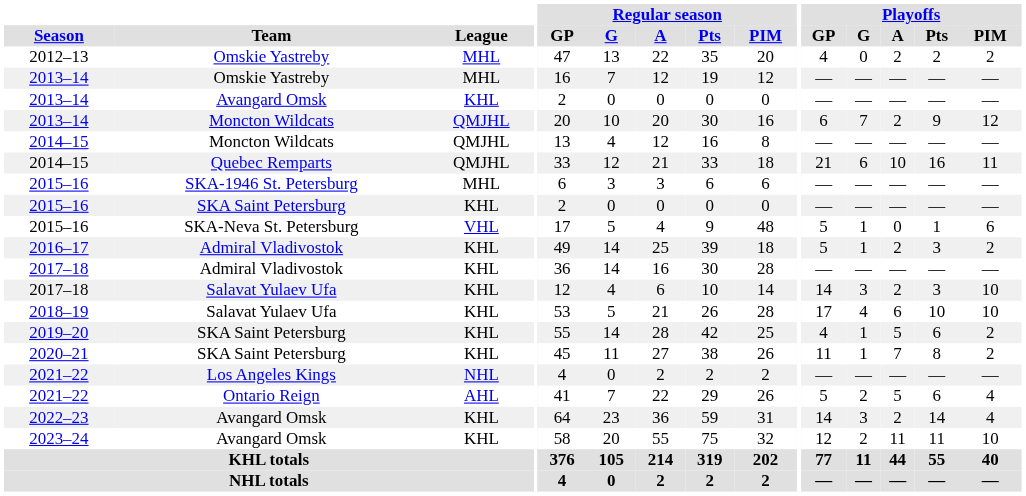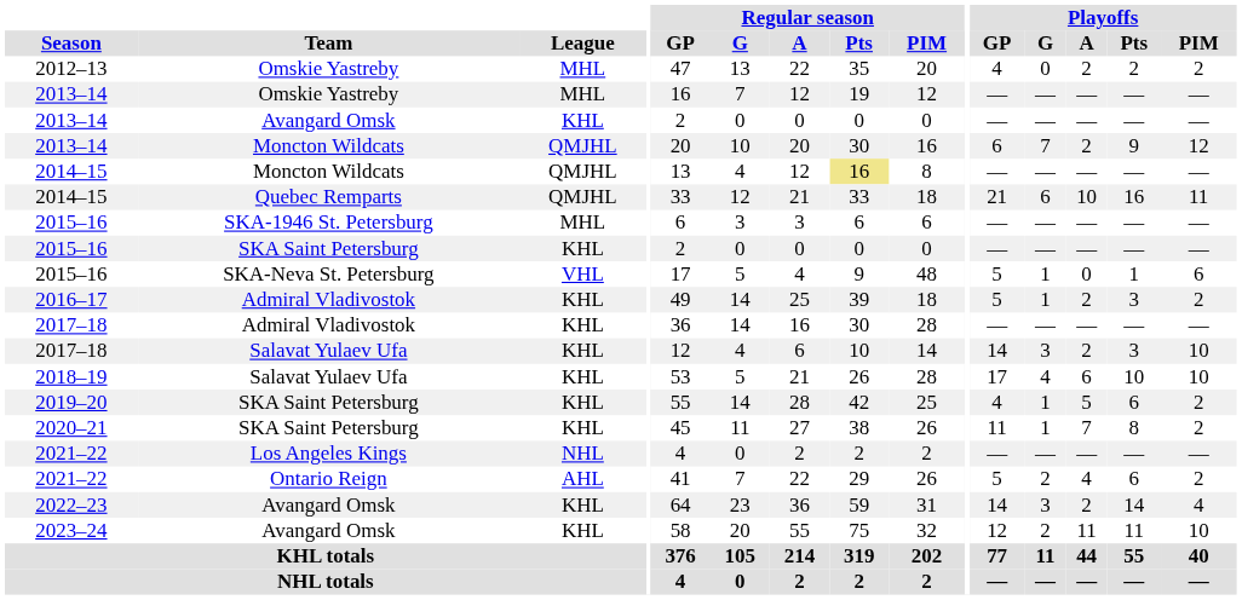 <table border="0" cellpadding="1" cellspacing="0" style="text-align:center; width:60em">
 <tr bgcolor="#e0e0e0">
 <th colspan="3" bgcolor="#ffffff"></th>
 <th rowspan="99" bgcolor="#ffffff"></th>
 <th colspan="5"><a href='#'>Regular season</a></th>
 <th rowspan="99" bgcolor="#ffffff"></th>
 <th colspan="5"><a href='#'>Playoffs</a></th>
 </tr>
 <tr bgcolor="#e0e0e0">
 <th><a href='#'>Season</a></th>
 <th>Team</th>
 <th>League</th>
 <th>GP</th>
 <th><a href='#'>G</a></th>
 <th><a href='#'>A</a></th>
 <th><a href='#'>Pts</a></th>
 <th><a href='#'>PIM</a></th>
 <th>GP</th>
 <th>G</th>
 <th>A</th>
 <th>Pts</th>
 <th>PIM</th>
 </tr>
 <tr>
 <td 2012–13 MHL season>2012–13</td>
 <td><a href='#'>Omskie Yastreby</a></td>
 <td><a href='#'>MHL</a></td>
 <td>47</td>
 <td>13</td>
 <td>22</td>
 <td>35</td>
 <td>20</td>
 <td>4</td>
 <td>0</td>
 <td>2</td>
 <td>2</td>
 <td>2</td>
 </tr>
 <tr bgcolor="#f0f0f0">
 <td><a href='#'>2013–14</a></td>
 <td>Omskie Yastreby</td>
 <td>MHL</td>
 <td>16</td>
 <td>7</td>
 <td>12</td>
 <td>19</td>
 <td>12</td>
 <td>—</td>
 <td>—</td>
 <td>—</td>
 <td>—</td>
 <td>—</td>
 </tr>
 <tr>
 <td><a href='#'>2013–14</a></td>
 <td><a href='#'>Avangard Omsk</a></td>
 <td><a href='#'>KHL</a></td>
 <td>2</td>
 <td>0</td>
 <td>0</td>
 <td>0</td>
 <td>0</td>
 <td>—</td>
 <td>—</td>
 <td>—</td>
 <td>—</td>
 <td>—</td>
 </tr>
 <tr bgcolor="#f0f0f0">
 <td><a href='#'>2013–14</a></td>
 <td><a href='#'>Moncton Wildcats</a></td>
 <td><a href='#'>QMJHL</a></td>
 <td>20</td>
 <td>10</td>
 <td>20</td>
 <td>30</td>
 <td>16</td>
 <td>6</td>
 <td>7</td>
 <td>2</td>
 <td>9</td>
 <td>12</td>
 </tr>
 <tr>
 <td><a href='#'>2014–15</a></td>
 <td>Moncton Wildcats</td>
 <td>QMJHL</td>
 <td>13</td>
 <td>4</td>
 <td>12</td>
-<td>16</td>
+<td style="background: khaki;">16</td>
 <td>8</td>
 <td>—</td>
 <td>—</td>
 <td>—</td>
 <td>—</td>
 <td>—</td>
 </tr>
 <tr bgcolor="#f0f0f0">
 <td>2014–15</td>
 <td><a href='#'>Quebec Remparts</a></td>
 <td>QMJHL</td>
 <td>33</td>
 <td>12</td>
 <td>21</td>
 <td>33</td>
 <td>18</td>
 <td>21</td>
 <td>6</td>
 <td>10</td>
 <td>16</td>
 <td>11</td>
 </tr>
 <tr>
 <td><a href='#'>2015–16</a></td>
 <td><a href='#'>SKA-1946 St. Petersburg</a></td>
 <td>MHL</td>
 <td>6</td>
 <td>3</td>
 <td>3</td>
 <td>6</td>
 <td>6</td>
 <td>—</td>
 <td>—</td>
 <td>—</td>
 <td>—</td>
 <td>—</td>
 </tr>
 <tr bgcolor="#f0f0f0">
 <td><a href='#'>2015–16</a></td>
 <td><a href='#'>SKA Saint Petersburg</a></td>
 <td>KHL</td>
 <td>2</td>
 <td>0</td>
 <td>0</td>
 <td>0</td>
 <td>0</td>
 <td>—</td>
 <td>—</td>
 <td>—</td>
 <td>—</td>
 <td>—</td>
 </tr>
 <tr>
 <td>2015–16</td>
 <td>SKA-Neva St. Petersburg</td>
 <td><a href='#'>VHL</a></td>
 <td>17</td>
 <td>5</td>
 <td>4</td>
 <td>9</td>
 <td>48</td>
 <td>5</td>
 <td>1</td>
 <td>0</td>
 <td>1</td>
 <td>6</td>
 </tr>
 <tr bgcolor="#f0f0f0">
 <td><a href='#'>2016–17</a></td>
 <td><a href='#'>Admiral Vladivostok</a></td>
 <td>KHL</td>
 <td>49</td>
 <td>14</td>
 <td>25</td>
 <td>39</td>
 <td>18</td>
 <td>5</td>
 <td>1</td>
 <td>2</td>
 <td>3</td>
 <td>2</td>
 </tr>
 <tr>
 <td><a href='#'>2017–18</a></td>
 <td>Admiral Vladivostok</td>
 <td>KHL</td>
 <td>36</td>
 <td>14</td>
 <td>16</td>
 <td>30</td>
 <td>28</td>
 <td>—</td>
 <td>—</td>
 <td>—</td>
 <td>—</td>
 <td>—</td>
 </tr>
 <tr bgcolor="#f0f0f0">
 <td>2017–18</td>
 <td><a href='#'>Salavat Yulaev Ufa</a></td>
 <td>KHL</td>
 <td>12</td>
 <td>4</td>
 <td>6</td>
 <td>10</td>
 <td>14</td>
 <td>14</td>
 <td>3</td>
 <td>2</td>
 <td>3</td>
 <td>10</td>
 </tr>
 <tr>
 <td><a href='#'>2018–19</a></td>
 <td>Salavat Yulaev Ufa</td>
 <td>KHL</td>
 <td>53</td>
 <td>5</td>
 <td>21</td>
 <td>26</td>
 <td>28</td>
 <td>17</td>
 <td>4</td>
 <td>6</td>
 <td>10</td>
 <td>10</td>
 </tr>
 <tr bgcolor="#f0f0f0">
 <td><a href='#'>2019–20</a></td>
 <td>SKA Saint Petersburg</td>
 <td>KHL</td>
 <td>55</td>
 <td>14</td>
 <td>28</td>
 <td>42</td>
 <td>25</td>
 <td>4</td>
 <td>1</td>
 <td>5</td>
 <td>6</td>
 <td>2</td>
 </tr>
 <tr>
 <td><a href='#'>2020–21</a></td>
 <td>SKA Saint Petersburg</td>
 <td>KHL</td>
 <td>45</td>
 <td>11</td>
 <td>27</td>
 <td>38</td>
 <td>26</td>
 <td>11</td>
 <td>1</td>
 <td>7</td>
 <td>8</td>
 <td>2</td>
 </tr>
 <tr bgcolor="#f0f0f0">
 <td><a href='#'>2021–22</a></td>
 <td><a href='#'>Los Angeles Kings</a></td>
 <td><a href='#'>NHL</a></td>
 <td>4</td>
 <td>0</td>
 <td>2</td>
 <td>2</td>
 <td>2</td>
 <td>—</td>
 <td>—</td>
 <td>—</td>
 <td>—</td>
 <td>—</td>
 </tr>
 <tr>
 <td><a href='#'>2021–22</a></td>
 <td><a href='#'>Ontario Reign</a></td>
 <td><a href='#'>AHL</a></td>
 <td>41</td>
 <td>7</td>
 <td>22</td>
 <td>29</td>
 <td>26</td>
 <td>5</td>
 <td>2</td>
-<td>5</td>
+<td>4</td>
 <td>6</td>
-<td>4</td>
+<td>2</td>
 </tr>
 <tr bgcolor="#f0f0f0">
 <td><a href='#'>2022–23</a></td>
 <td>Avangard Omsk</td>
 <td>KHL</td>
 <td>64</td>
 <td>23</td>
 <td>36</td>
 <td>59</td>
 <td>31</td>
 <td>14</td>
 <td>3</td>
 <td>2</td>
 <td>14</td>
 <td>4</td>
 </tr>
 <tr>
 <td><a href='#'>2023–24</a></td>
 <td>Avangard Omsk</td>
 <td>KHL</td>
 <td>58</td>
 <td>20</td>
 <td>55</td>
 <td>75</td>
 <td>32</td>
 <td>12</td>
 <td>2</td>
 <td>11</td>
 <td>11</td>
 <td>10</td>
 </tr>
 <tr bgcolor="#e0e0e0">
 <th colspan="3">KHL totals</th>
 <th>376</th>
 <th>105</th>
 <th>214</th>
 <th>319</th>
 <th>202</th>
 <th>77</th>
 <th>11</th>
 <th>44</th>
 <th>55</th>
 <th>40</th>
 </tr>
 <tr bgcolor="#e0e0e0">
 <th colspan="3">NHL totals</th>
 <th>4</th>
 <th>0</th>
 <th>2</th>
 <th>2</th>
 <th>2</th>
 <th>—</th>
 <th>—</th>
 <th>—</th>
 <th>—</th>
 <th>—</th>
 </tr>
 </table>
